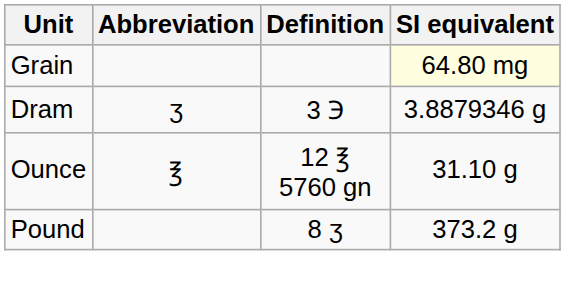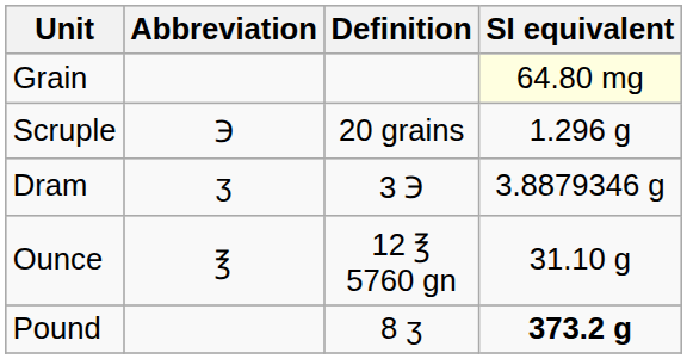 <table class="wikitable" style="text-align: center">
 <tr>
 <th>Unit</th>
 <th>Abbreviation</th>
 <th>Definition</th>
 <th>SI equivalent</th>
 </tr>
 <tr>
 <td style="text-align: left">Grain</td>
 <td></td>
 <td></td>
 <td style="background: lightyellow;">64.80 mg</td>
+</tr>
+<tr>
+<td style="text-align: left">Scruple</td>
+<td>℈</td>
+<td>20 grains</td>
+<td>1.296 g</td>
 </tr>
 <tr>
 <td style="text-align: left">Dram</td>
 <td>ʒ</td>
 <td>3 ℈</td>
 <td>3.8879346 g</td>
 </tr>
 <tr>
 <td style="text-align: left">Ounce</td>
 <td>℥</td>
 <td>12 ℥<br>5760 gn</td>
 <td>31.10 g</td>
 </tr>
 <tr>
 <td style="text-align: left">Pound</td>
 <td></td>
 <td>8 ʒ</td>
-<td>373.2 g</td>
+<td><strong>373.2 g</strong></td>
 </tr>
 </table>
